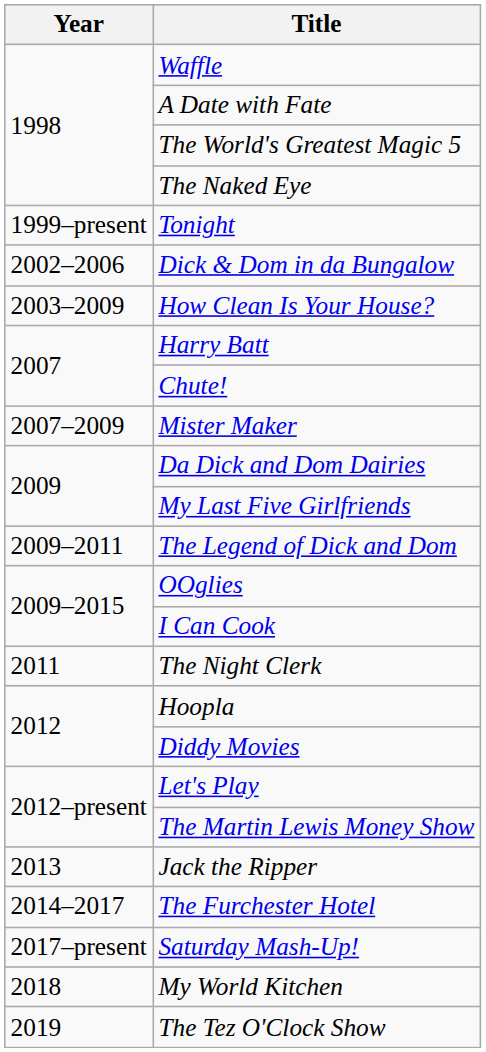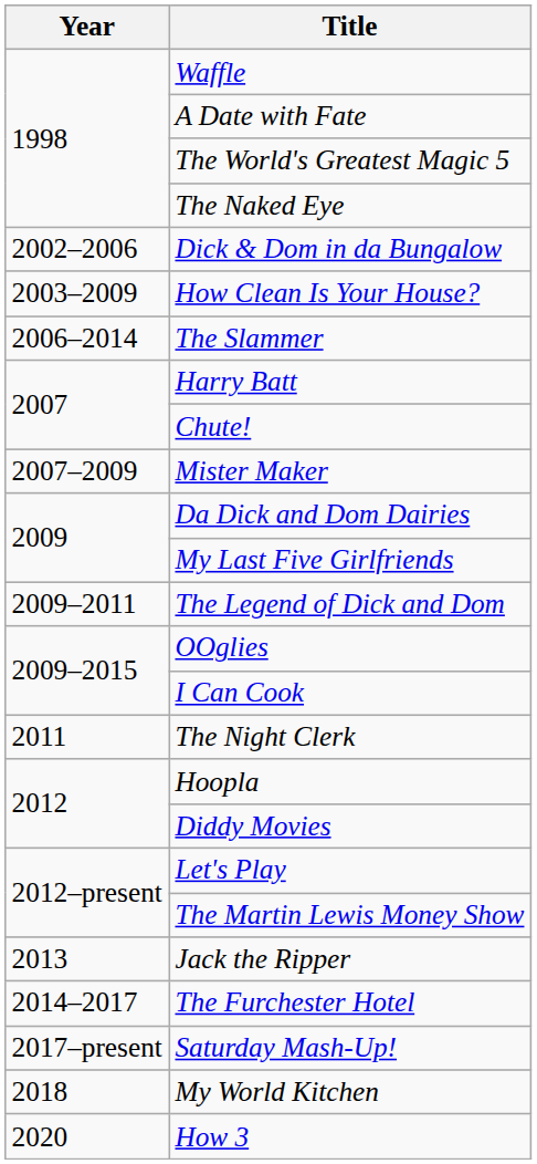 <table class="wikitable">
 <tr>
 <th>Year</th>
 <th>Title</th>
 </tr>
 <tr>
 <td rowspan="4">1998</td>
 <td><em><a href='#'>Waffle</a></em></td>
 </tr>
 <tr>
 <td><em>A Date with Fate</em></td>
 </tr>
 <tr>
 <td><em>The World's Greatest Magic 5</em></td>
 </tr>
 <tr>
 <td><em>The Naked Eye</em></td>
 </tr>
 <tr>
-<td>1999–present</td>
-<td><em><a href='#'>Tonight</a></em></td>
-</tr>
-<tr>
 <td>2002–2006</td>
 <td><em><a href='#'>Dick & Dom in da Bungalow</a></em></td>
 </tr>
 <tr>
 <td>2003–2009</td>
 <td><em><a href='#'>How Clean Is Your House?</a></em></td>
+</tr>
+<tr>
+<td>2006–2014</td>
+<td><em><a href='#'>The Slammer</a></em></td>
 </tr>
 <tr>
 <td rowspan="2">2007</td>
 <td><em><a href='#'>Harry Batt</a></em></td>
 </tr>
 <tr>
 <td><em><a href='#'>Chute!</a></em></td>
 </tr>
 <tr>
 <td>2007–2009</td>
 <td><em><a href='#'>Mister Maker</a></em></td>
 </tr>
 <tr>
 <td rowspan="2">2009</td>
 <td><em><a href='#'>Da Dick and Dom Dairies</a></em></td>
 </tr>
 <tr>
 <td><em><a href='#'>My Last Five Girlfriends</a></em></td>
 </tr>
 <tr>
 <td>2009–2011</td>
 <td><em><a href='#'>The Legend of Dick and Dom</a></em></td>
 </tr>
 <tr>
 <td rowspan="2">2009–2015</td>
 <td><em><a href='#'>OOglies</a></em></td>
 </tr>
 <tr>
 <td><em><a href='#'>I Can Cook</a></em></td>
 </tr>
 <tr>
 <td>2011</td>
 <td><em>The Night Clerk</em></td>
 </tr>
 <tr>
 <td rowspan="2">2012</td>
 <td><em>Hoopla</em></td>
 </tr>
 <tr>
 <td><em><a href='#'>Diddy Movies</a></em></td>
 </tr>
 <tr>
 <td rowspan="2">2012–present</td>
 <td><em><a href='#'>Let's Play</a></em></td>
 </tr>
 <tr>
 <td><em><a href='#'>The Martin Lewis Money Show</a></em></td>
 </tr>
 <tr>
 <td>2013</td>
 <td><em>Jack the Ripper</em></td>
 </tr>
 <tr>
 <td>2014–2017</td>
 <td><em><a href='#'>The Furchester Hotel</a></em></td>
 </tr>
 <tr>
 <td>2017–present</td>
 <td><em><a href='#'>Saturday Mash-Up!</a></em></td>
 </tr>
 <tr>
 <td>2018</td>
 <td><em>My World Kitchen</em></td>
 </tr>
 <tr>
-<td>2019</td>
-<td><em>The Tez O'Clock Show</em></td>
+<td>2020</td>
+<td><em><a href='#'>How 3</a></em></td>
 </tr>
 </table>
